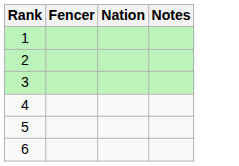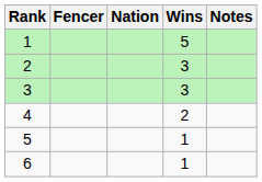 <table class="wikitable sortable" style="text-align:center">
 <tr>
 <th>Rank</th>
 <th>Fencer</th>
 <th>Nation</th>
+<th>Wins</th>
 <th>Notes</th>
 </tr>
 <tr bgcolor=bbf3bb>
 <td>1</td>
 <td align=left></td>
 <td align=left></td>
+<td>5</td>
 <td></td>
 </tr>
 <tr bgcolor=bbf3bb>
 <td>2</td>
 <td align=left></td>
 <td align=left></td>
+<td>3</td>
 <td></td>
 </tr>
 <tr bgcolor=bbf3bb>
 <td>3</td>
 <td align=left></td>
 <td align=left></td>
+<td>3</td>
 <td></td>
 </tr>
 <tr>
 <td>4</td>
 <td align=left></td>
 <td align=left></td>
+<td>2</td>
 <td></td>
 </tr>
 <tr>
 <td>5</td>
 <td align=left></td>
 <td align=left></td>
+<td>1</td>
 <td></td>
 </tr>
 <tr>
 <td>6</td>
 <td align=left></td>
 <td align=left></td>
+<td>1</td>
 <td></td>
 </tr>
 </table>
